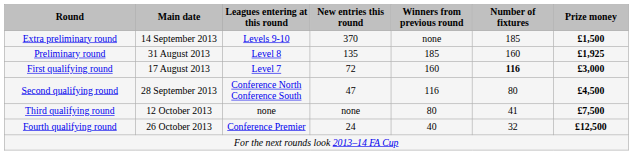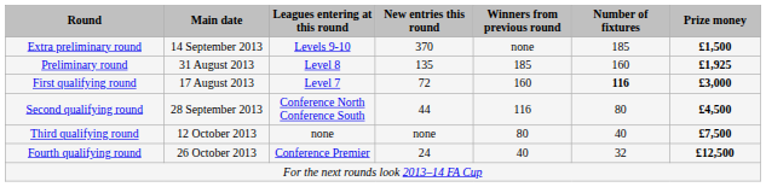 <table class="wikitable" style="width: 1024px; background:WhiteSmoke; text-align:center">
 <tr>
 <th scope="col" style="width: 21.00%; background:silver;">Round</th>
 <th scope="col" style="width: 14.00%; background:silver;">Main date</th>
 <th scope="col" style="width: 14.00%; background:silver;">Leagues entering at this round</th>
 <th scope="col" style="width: 13.00%; background:silver;">New entries this round</th>
 <th scope="col" style="width: 13.00%; background:silver;">Winners from previous round</th>
 <th scope="col" style="width: 13.00%; background:silver;">Number of fixtures</th>
 <th scope="col" style="width: 12.00%; background:silver;">Prize money</th>
 </tr>
 <tr>
 <td><a href='#'>Extra preliminary round</a></td>
 <td>14 September 2013</td>
 <td><a href='#'>Levels 9-10</a></td>
 <td>370</td>
 <td>none</td>
 <td>185</td>
 <td><strong>£1,500</strong></td>
 </tr>
 <tr>
 <td><a href='#'>Preliminary round</a></td>
 <td>31 August 2013</td>
 <td><a href='#'>Level 8</a></td>
 <td>135</td>
 <td>185</td>
 <td>160</td>
 <td><strong>£1,925</strong></td>
 </tr>
 <tr>
 <td><a href='#'>First qualifying round</a></td>
 <td>17 August 2013</td>
 <td><a href='#'>Level 7</a></td>
 <td>72</td>
 <td>160</td>
 <td><strong>116</strong></td>
 <td><strong>£3,000</strong></td>
 </tr>
 <tr>
 <td><a href='#'>Second qualifying round</a></td>
 <td>28 September 2013</td>
 <td><a href='#'>Conference North<br>Conference South</a></td>
-<td>47</td>
+<td>44</td>
 <td>116</td>
 <td>80</td>
 <td><strong>£4,500</strong></td>
 </tr>
 <tr>
 <td><a href='#'>Third qualifying round</a></td>
 <td>12 October 2013</td>
 <td>none</td>
 <td>none</td>
 <td>80</td>
-<td>41</td>
+<td>40</td>
 <td><strong>£7,500</strong></td>
 </tr>
 <tr>
 <td><a href='#'>Fourth qualifying round</a></td>
 <td>26 October 2013</td>
 <td><a href='#'>Conference Premier</a></td>
 <td>24</td>
 <td>40</td>
 <td>32</td>
 <td><strong>£12,500</strong></td>
 </tr>
 <tr>
 <td colspan="7"><em>For the next rounds look <a href='#'>2013–14 FA Cup</a></em></td>
 </tr>
 </table>
